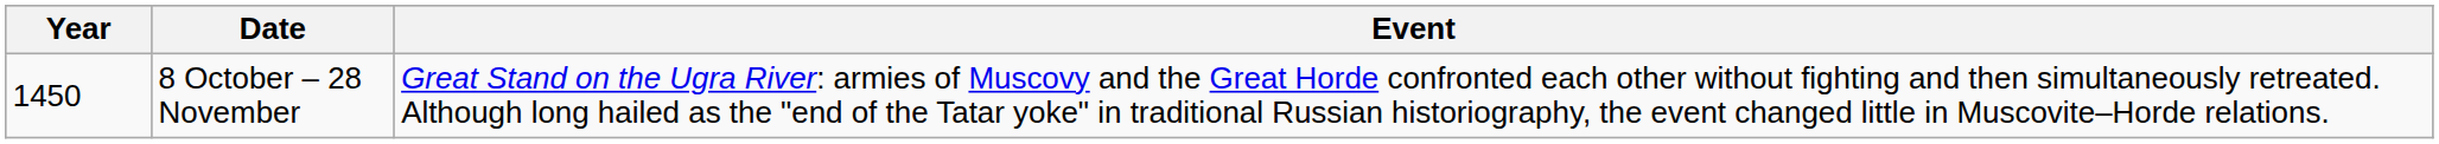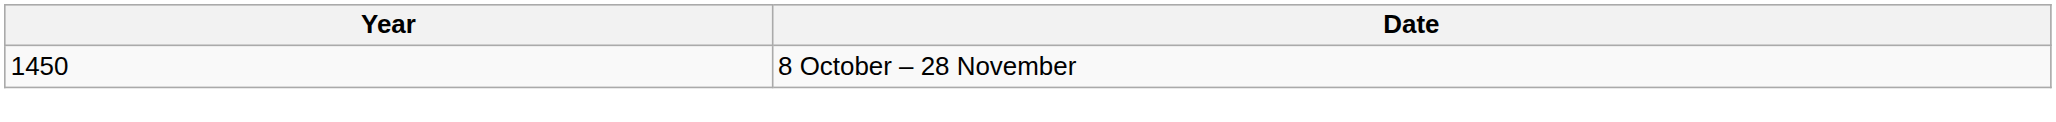 <table class="wikitable" width="100%">
 <tr>
 <th style="width:6%">Year</th>
 <th style="width:10%">Date</th>
-<th>Event</th>
 </tr>
 <tr>
 <td>1450</td>
 <td>8 October – 28 November</td>
-<td><em><a href='#'>Great Stand on the Ugra River</a></em>: armies of <a href='#'>Muscovy</a> and the <a href='#'>Great Horde</a> confronted each other without fighting and then simultaneously retreated. Although long hailed as the "end of the Tatar yoke" in traditional Russian historiography, the event changed little in Muscovite–Horde relations.</td>
 </tr>
 </table>
